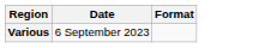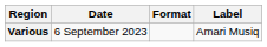 <table class="wikitable plainrowheaders">
 <tr>
 <th scope="col">Region</th>
 <th scope="col">Date</th>
 <th scope="col">Format</th>
+<th scope="col">Label</th>
 </tr>
 <tr>
 <th scope="row">Various</th>
 <td>6 September 2023</td>
 <td></td>
+<td>Amari Musiq</td>
 </tr>
 </table>
